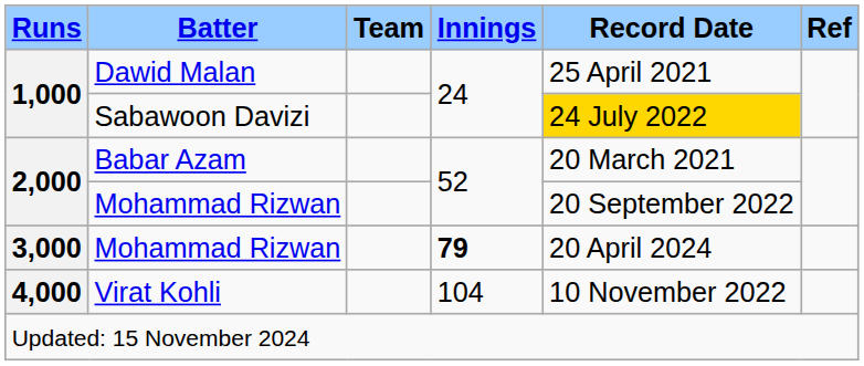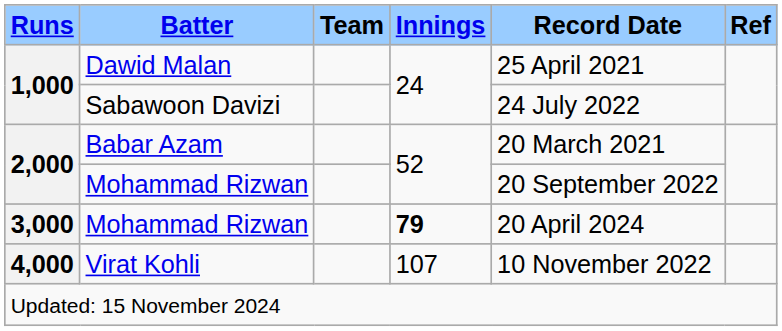 <table class="wikitable sortable defaultleft col4center col6center" style="font-size: 95%">
 <tr>
 <th scope="col" style="background-color:#9cf;"><a href='#'>Runs</a></th>
 <th scope="col" style="background-color:#9cf;"><a href='#'>Batter</a></th>
 <th scope="col" style="background-color:#9cf;">Team</th>
 <th scope="col" style="background-color:#9cf;"><a href='#'>Innings</a></th>
 <th scope="col" style="background-color:#9cf;">Record Date</th>
 <th scope="col" style="background-color:#9cf;">Ref</th>
 </tr>
 <tr>
 <th rowspan=2>1,000</th>
 <td><a href='#'>Dawid Malan</a></td>
 <td></td>
 <td rowspan=2>24</td>
 <td>25 April 2021</td>
 <td rowspan=2></td>
 </tr>
 <tr>
 <td>Sabawoon Davizi</td>
 <td></td>
-<td style="background: gold;">24 July 2022</td>
+<td>24 July 2022</td>
 </tr>
 <tr>
 <th rowspan=2>2,000</th>
 <td><a href='#'>Babar Azam</a></td>
 <td></td>
 <td rowspan=2>52</td>
 <td>20 March 2021</td>
 <td rowspan=2></td>
 </tr>
 <tr>
 <td><a href='#'>Mohammad Rizwan</a></td>
 <td></td>
 <td>20 September 2022</td>
 </tr>
 <tr>
 <th>3,000</th>
 <td><a href='#'>Mohammad Rizwan</a></td>
 <td></td>
 <td><strong>79</strong></td>
 <td>20 April 2024</td>
 <td></td>
 </tr>
 <tr>
 <th>4,000</th>
 <td><a href='#'>Virat Kohli</a></td>
 <td></td>
-<td>104</td>
+<td>107</td>
 <td>10 November 2022</td>
 <td></td>
 </tr>
 <tr class="sortbottom">
 <td colspan="6" style="text-align:left;"><small>Updated: 15 November 2024</small></td>
 </tr>
 </table>
